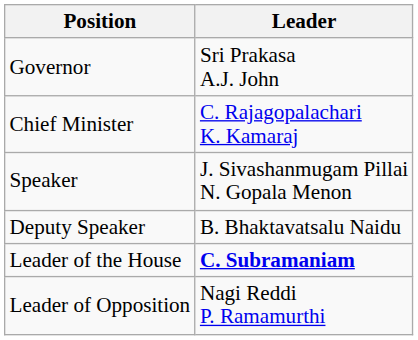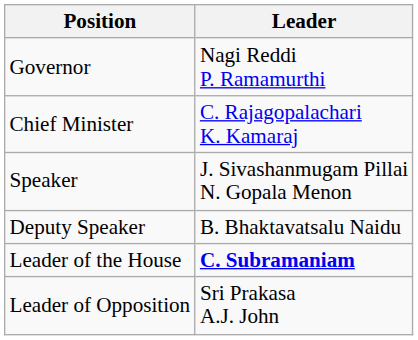 <table class="wikitable">
 <tr>
 <th>Position</th>
 <th>Leader</th>
 </tr>
 <tr>
 <td>Governor</td>
-<td>Sri Prakasa <br> A.J. John</td>
+<td>Nagi Reddi  <br> <a href='#'>P. Ramamurthi</a></td>
 </tr>
 <tr>
 <td>Chief Minister</td>
 <td><a href='#'>C. Rajagopalachari</a> <br> <a href='#'>K. Kamaraj</a></td>
 </tr>
 <tr>
 <td>Speaker</td>
 <td>J. Sivashanmugam Pillai <br> N. Gopala Menon</td>
 </tr>
 <tr>
 <td>Deputy Speaker</td>
 <td>B. Bhaktavatsalu Naidu</td>
 </tr>
 <tr>
 <td>Leader of the House</td>
 <td><strong><a href='#'>C. Subramaniam</a></strong></td>
 </tr>
 <tr>
 <td>Leader of Opposition</td>
-<td>Nagi Reddi  <br> <a href='#'>P. Ramamurthi</a></td>
+<td>Sri Prakasa <br> A.J. John</td>
 </tr>
 </table>
